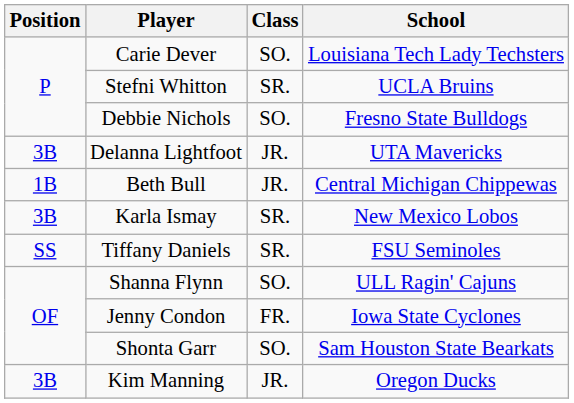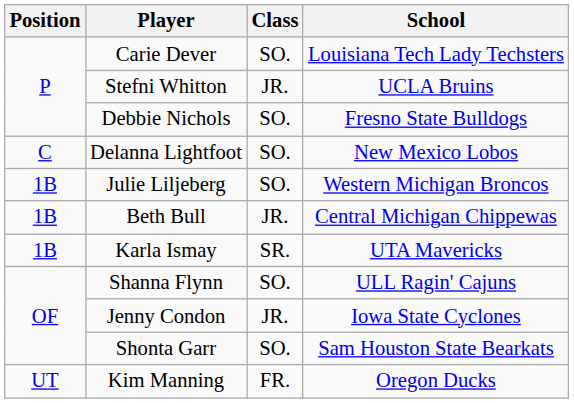 <table class="wikitable">
 <tr>
 <th>Position</th>
 <th>Player</th>
 <th>Class</th>
 <th>School</th>
 </tr>
 <tr align=center>
 <td rowspan=3><a href='#'>P</a></td>
 <td>Carie Dever</td>
 <td>SO.</td>
 <td><a href='#'>Louisiana Tech Lady Techsters</a></td>
 </tr>
 <tr align=center>
 <td>Stefni Whitton</td>
-<td>SR.</td>
+<td>JR.</td>
 <td><a href='#'>UCLA Bruins</a></td>
 </tr>
 <tr align=center>
 <td>Debbie Nichols</td>
 <td>SO.</td>
 <td><a href='#'>Fresno State Bulldogs</a></td>
 </tr>
 <tr align=center>
-<td rowspan=1><a href='#'>3B</a></td>
+<td rowspan=1><a href='#'>C</a></td>
 <td>Delanna Lightfoot</td>
-<td>JR.</td>
-<td><a href='#'>UTA Mavericks</a></td>
+<td>SO.</td>
+<td><a href='#'>New Mexico Lobos</a></td>
+</tr>
+<tr align=center>
+<td rowspan=1><a href='#'>1B</a></td>
+<td>Julie Liljeberg</td>
+<td>SO.</td>
+<td><a href='#'>Western Michigan Broncos</a></td>
 </tr>
 <tr align=center>
 <td rowspan=1><a href='#'>1B</a></td>
 <td>Beth Bull</td>
 <td>JR.</td>
 <td><a href='#'>Central Michigan Chippewas</a></td>
 </tr>
 <tr align=center>
-<td rowspan=1><a href='#'>3B</a></td>
+<td rowspan=1><a href='#'>1B</a></td>
 <td>Karla Ismay</td>
 <td>SR.</td>
-<td><a href='#'>New Mexico Lobos</a></td>
-</tr>
-<tr align=center>
-<td rowspan=1><a href='#'>SS</a></td>
-<td>Tiffany Daniels</td>
-<td>SR.</td>
-<td><a href='#'>FSU Seminoles</a></td>
+<td><a href='#'>UTA Mavericks</a></td>
 </tr>
 <tr align=center>
 <td rowspan=3><a href='#'>OF</a></td>
 <td>Shanna Flynn</td>
 <td>SO.</td>
 <td><a href='#'>ULL Ragin' Cajuns</a></td>
 </tr>
 <tr align=center>
 <td>Jenny Condon</td>
-<td>FR.</td>
+<td>JR.</td>
 <td><a href='#'>Iowa State Cyclones</a></td>
 </tr>
 <tr align=center>
 <td>Shonta Garr</td>
 <td>SO.</td>
 <td><a href='#'>Sam Houston State Bearkats</a></td>
 </tr>
 <tr align=center>
-<td rowspan=1><a href='#'>3B</a></td>
+<td rowspan=1><a href='#'>UT</a></td>
 <td>Kim Manning</td>
-<td>JR.</td>
+<td>FR.</td>
 <td><a href='#'>Oregon Ducks</a></td>
 </tr>
 </table>
